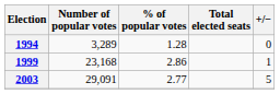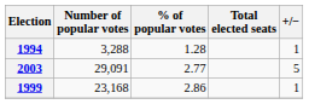 <table class="wikitable" style="text-align: right;">
 <tr align=center>
 <th>Election</th>
 <th>Number of<br>popular votes</th>
 <th>% of<br>popular votes</th>
 <th>Total<br>elected seats</th>
 <th>+/−</th>
 </tr>
 <tr>
 <th><a href='#'>1994</a></th>
-<td>3,289</td>
+<td>3,288</td>
 <td>1.28</td>
-<td></td>
-<td>0</td>
-</tr>
-<tr>
-<th><a href='#'>1999</a></th>
-<td>23,168</td>
-<td>2.86</td>
 <td></td>
 <td>1</td>
 </tr>
 <tr>
 <th><a href='#'>2003</a></th>
 <td>29,091</td>
 <td>2.77</td>
 <td></td>
 <td>5</td>
 </tr>
 <tr>
+<th><a href='#'>1999</a></th>
+<td>23,168</td>
+<td>2.86</td>
+<td></td>
+<td>1</td>
+</tr>
+<tr>
 </tr>
 </table>
